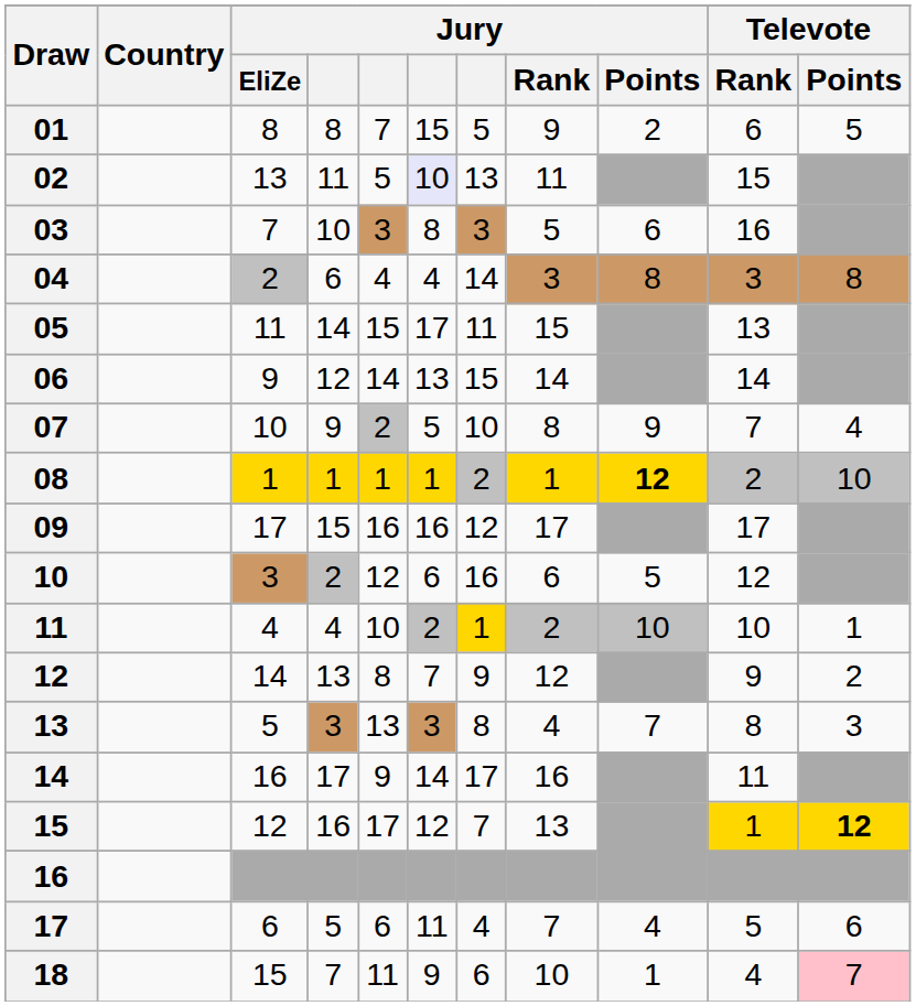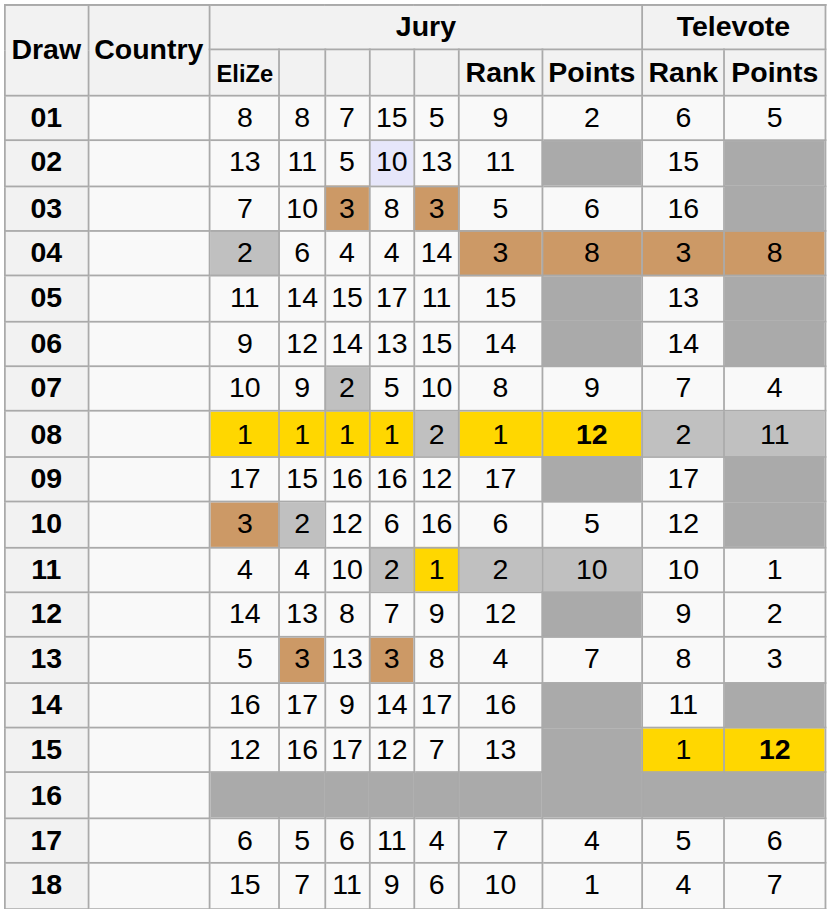 <table class="sortable wikitable collapsible plainrowheaders" style="text-align:center;">
 <tr>
 </tr>
 <tr>
 <th scope="col" rowspan="2">Draw</th>
 <th scope="col" rowspan="2">Country</th>
 <th scope="col" colspan="7">Jury</th>
 <th scope="col" colspan="2">Televote</th>
 </tr>
 <tr>
 <th scope="col"><small>EliZe</small></th>
 <th scope="col"><small></small></th>
 <th scope="col"><small></small></th>
 <th scope="col"><small></small></th>
 <th scope="col"><small></small></th>
 <th scope="col">Rank</th>
 <th scope="col">Points</th>
 <th scope="col">Rank</th>
 <th scope="col">Points</th>
 </tr>
 <tr>
 <th scope="row" style="text-align:center;">01</th>
 <td style="text-align:left;"></td>
 <td>8</td>
 <td>8</td>
 <td>7</td>
 <td>15</td>
 <td>5</td>
 <td>9</td>
 <td>2</td>
 <td>6</td>
 <td>5</td>
 </tr>
 <tr>
 <th scope="row" style="text-align:center;">02</th>
 <td style="text-align:left;"></td>
 <td>13</td>
 <td>11</td>
 <td>5</td>
 <td style="background: lavender;">10</td>
 <td>13</td>
 <td>11</td>
 <td style="background:#AAAAAA;"></td>
 <td>15</td>
 <td style="background:#AAAAAA;"></td>
 </tr>
 <tr>
 <th scope="row" style="text-align:center;">03</th>
 <td style="text-align:left;"></td>
 <td>7</td>
 <td>10</td>
 <td style="background:#CC9966;">3</td>
 <td>8</td>
 <td style="background:#CC9966;">3</td>
 <td>5</td>
 <td>6</td>
 <td>16</td>
 <td style="background:#AAAAAA;"></td>
 </tr>
 <tr>
 <th scope="row" style="text-align:center;">04</th>
 <td style="text-align:left;"></td>
 <td style="background:silver;">2</td>
 <td>6</td>
 <td>4</td>
 <td>4</td>
 <td>14</td>
 <td style="background:#CC9966;">3</td>
 <td style="background:#CC9966;">8</td>
 <td style="background:#CC9966;">3</td>
 <td style="background:#CC9966;">8</td>
 </tr>
 <tr>
 <th scope="row" style="text-align:center;">05</th>
 <td style="text-align:left;"></td>
 <td>11</td>
 <td>14</td>
 <td>15</td>
 <td>17</td>
 <td>11</td>
 <td>15</td>
 <td style="background:#AAAAAA;"></td>
 <td>13</td>
 <td style="background:#AAAAAA;"></td>
 </tr>
 <tr>
 <th scope="row" style="text-align:center;">06</th>
 <td style="text-align:left;"></td>
 <td>9</td>
 <td>12</td>
 <td>14</td>
 <td>13</td>
 <td>15</td>
 <td>14</td>
 <td style="background:#AAAAAA;"></td>
 <td>14</td>
 <td style="background:#AAAAAA;"></td>
 </tr>
 <tr>
 <th scope="row" style="text-align:center;">07</th>
 <td style="text-align:left;"></td>
 <td>10</td>
 <td>9</td>
 <td style="background:silver;">2</td>
 <td>5</td>
 <td>10</td>
 <td>8</td>
 <td>9</td>
 <td>7</td>
 <td>4</td>
 </tr>
 <tr>
 <th scope="row" style="text-align:center;">08</th>
 <td style="text-align:left;"></td>
 <td style="background:gold;">1</td>
 <td style="background:gold;">1</td>
 <td style="background:gold;">1</td>
 <td style="background:gold;">1</td>
 <td style="background:silver;">2</td>
 <td style="background:gold;">1</td>
 <td style="background:gold;"><strong>12</strong></td>
 <td style="background:silver;">2</td>
-<td style="background:silver;">10</td>
+<td style="background:silver;">11</td>
 </tr>
 <tr>
 <th scope="row" style="text-align:center;">09</th>
 <td style="text-align:left;"></td>
 <td>17</td>
 <td>15</td>
 <td>16</td>
 <td>16</td>
 <td>12</td>
 <td>17</td>
 <td style="background:#AAAAAA;"></td>
 <td>17</td>
 <td style="background:#AAAAAA;"></td>
 </tr>
 <tr>
 <th scope="row" style="text-align:center;">10</th>
 <td style="text-align:left;"></td>
 <td style="background:#CC9966;">3</td>
 <td style="background:silver;">2</td>
 <td>12</td>
 <td>6</td>
 <td>16</td>
 <td>6</td>
 <td>5</td>
 <td>12</td>
 <td style="background:#AAAAAA;"></td>
 </tr>
 <tr>
 <th scope="row" style="text-align:center;">11</th>
 <td style="text-align:left;"></td>
 <td>4</td>
 <td>4</td>
 <td>10</td>
 <td style="background:silver;">2</td>
 <td style="background:gold;">1</td>
 <td style="background:silver;">2</td>
 <td style="background:silver;">10</td>
 <td>10</td>
 <td>1</td>
 </tr>
 <tr>
 <th scope="row" style="text-align:center;">12</th>
 <td style="text-align:left;"></td>
 <td>14</td>
 <td>13</td>
 <td>8</td>
 <td>7</td>
 <td>9</td>
 <td>12</td>
 <td style="background:#AAAAAA;"></td>
 <td>9</td>
 <td>2</td>
 </tr>
 <tr>
 <th scope="row" style="text-align:center;">13</th>
 <td style="text-align:left;"></td>
 <td>5</td>
 <td style="background:#CC9966;">3</td>
 <td>13</td>
 <td style="background:#CC9966;">3</td>
 <td>8</td>
 <td>4</td>
 <td>7</td>
 <td>8</td>
 <td>3</td>
 </tr>
 <tr>
 <th scope="row" style="text-align:center;">14</th>
 <td style="text-align:left;"></td>
 <td>16</td>
 <td>17</td>
 <td>9</td>
 <td>14</td>
 <td>17</td>
 <td>16</td>
 <td style="background:#AAAAAA;"></td>
 <td>11</td>
 <td style="background:#AAAAAA;"></td>
 </tr>
 <tr>
 <th scope="row" style="text-align:center;">15</th>
 <td style="text-align:left;"></td>
 <td>12</td>
 <td>16</td>
 <td>17</td>
 <td>12</td>
 <td>7</td>
 <td>13</td>
 <td style="background:#AAAAAA;"></td>
 <td style="background:gold;">1</td>
 <td style="background:gold;"><strong>12</strong></td>
 </tr>
 <tr class="sortbottom">
 <th scope="row" style="text-align:center;">16</th>
 <td style="text-align:left;"></td>
 <td style="background:#AAAAAA;"></td>
 <td style="background:#AAAAAA;"></td>
 <td style="background:#AAAAAA;"></td>
 <td style="background:#AAAAAA;"></td>
 <td style="background:#AAAAAA;"></td>
 <td style="background:#AAAAAA;"></td>
 <td style="background:#AAAAAA;"></td>
 <td style="background:#AAAAAA;"></td>
 <td style="background:#AAAAAA;"></td>
 </tr>
 <tr>
 <th scope="row" style="text-align:center;">17</th>
 <td style="text-align:left;"></td>
 <td>6</td>
 <td>5</td>
 <td>6</td>
 <td>11</td>
 <td>4</td>
 <td>7</td>
 <td>4</td>
 <td>5</td>
 <td>6</td>
 </tr>
 <tr>
 <th scope="row" style="text-align:center;">18</th>
 <td style="text-align:left;"></td>
 <td>15</td>
 <td>7</td>
 <td>11</td>
 <td>9</td>
 <td>6</td>
 <td>10</td>
 <td>1</td>
 <td>4</td>
-<td style="background: pink;">7</td>
+<td>7</td>
 </tr>
 </table>
